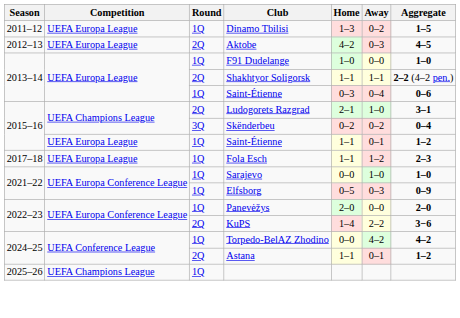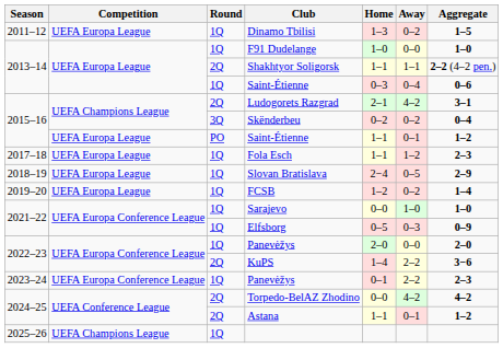 <table class="wikitable">
 <tr>
 <th>Season</th>
 <th>Competition</th>
 <th>Round</th>
 <th>Club</th>
 <th>Home</th>
 <th>Away</th>
 <th>Aggregate</th>
 </tr>
 <tr>
 <td>2011–12</td>
 <td><a href='#'>UEFA Europa League</a></td>
 <td><a href='#'>1Q</a></td>
 <td> <a href='#'>Dinamo Tbilisi</a></td>
 <td bgcolor="#fdd" style="text-align:center;">1–3</td>
 <td bgcolor="#fdd" style="text-align:center;">0–2</td>
 <td style="text-align:center;"><strong>1–5</strong></td>
-</tr>
-<tr>
-<td>2012–13</td>
-<td><a href='#'>UEFA Europa League</a></td>
-<td><a href='#'>2Q</a></td>
-<td> <a href='#'>Aktobe</a></td>
-<td bgcolor="#dfd" style="text-align:center;">4–2</td>
-<td bgcolor="#fdd" style="text-align:center;">0–3</td>
-<td style="text-align:center;"><strong>4–5</strong></td>
 </tr>
 <tr>
 <td rowspan="3">2013–14</td>
 <td rowspan="3"><a href='#'>UEFA Europa League</a></td>
 <td><a href='#'>1Q</a></td>
 <td> <a href='#'>F91 Dudelange</a></td>
 <td bgcolor="#dfd" style="text-align:center;">1–0</td>
 <td bgcolor="#ffd" style="text-align:center;">0–0</td>
 <td style="text-align:center;"><strong>1–0</strong></td>
 </tr>
 <tr>
 <td><a href='#'>2Q</a></td>
 <td> <a href='#'>Shakhtyor Soligorsk</a></td>
 <td bgcolor="#ffd" style="text-align:center;">1–1</td>
 <td bgcolor="#ffd" style="text-align:center;">1–1</td>
 <td style="text-align:center;"><strong>2–2</strong> (4–2 <a href='#'>pen.</a>)</td>
 </tr>
 <tr>
 <td><a href='#'>1Q</a></td>
 <td> <a href='#'>Saint-Étienne</a></td>
 <td bgcolor="#fdd" style="text-align:center;">0–3</td>
 <td bgcolor="#fdd" style="text-align:center;">0–4</td>
 <td style="text-align:center;"><strong>0–6</strong></td>
 </tr>
 <tr>
 <td rowspan="3">2015–16</td>
 <td rowspan="2"><a href='#'>UEFA Champions League</a></td>
 <td><a href='#'>2Q</a></td>
 <td> <a href='#'>Ludogorets Razgrad</a></td>
 <td bgcolor="#dfd" style="text-align:center;">2–1</td>
-<td bgcolor="#dfd" style="text-align:center;">1–0</td>
+<td bgcolor="#dfd" style="text-align:center;">4–2</td>
 <td style="text-align:center;"><strong>3–1</strong></td>
 </tr>
 <tr>
 <td><a href='#'>3Q</a></td>
 <td> <a href='#'>Skënderbeu</a></td>
 <td bgcolor="#fdd" style="text-align:center;">0–2</td>
 <td bgcolor="#fdd" style="text-align:center;">0–2</td>
 <td style="text-align:center;"><strong>0–4</strong></td>
 </tr>
 <tr>
 <td><a href='#'>UEFA Europa League</a></td>
-<td><a href='#'>1Q</a></td>
+<td><a href='#'>PO</a></td>
 <td> <a href='#'>Saint-Étienne</a></td>
 <td bgcolor="#ffd" style="text-align:center;">1–1</td>
 <td bgcolor="#fdd" style="text-align:center;">0–1</td>
 <td style="text-align:center;"><strong>1–2</strong></td>
 </tr>
 <tr>
 <td>2017–18</td>
 <td><a href='#'>UEFA Europa League</a></td>
 <td><a href='#'>1Q</a></td>
 <td> <a href='#'>Fola Esch</a></td>
 <td bgcolor="#ffd" style="text-align:center;">1–1</td>
 <td bgcolor="#fdd" style="text-align:center;">1–2</td>
 <td style="text-align:center;"><strong>2–3</strong></td>
+</tr>
+<tr>
+<td>2018–19</td>
+<td><a href='#'>UEFA Europa League</a></td>
+<td><a href='#'>1Q</a></td>
+<td> <a href='#'>Slovan Bratislava</a></td>
+<td bgcolor="#fdd" style="text-align:center;">2−4</td>
+<td bgcolor="#fdd" style="text-align:center;">0–5</td>
+<td style="text-align:center;"><strong>2–9</strong></td>
+</tr>
+<tr>
+<td>2019–20</td>
+<td><a href='#'>UEFA Europa League</a></td>
+<td><a href='#'>1Q</a></td>
+<td> <a href='#'>FCSB</a></td>
+<td bgcolor="#fdd" style="text-align:center;">1–2</td>
+<td bgcolor="#fdd" style="text-align:center;">0–2</td>
+<td style="text-align:center;"><strong>1–4</strong></td>
 </tr>
 <tr>
 <td rowspan="2">2021–22</td>
 <td rowspan="2"><a href='#'>UEFA Europa Conference League</a></td>
 <td><a href='#'>1Q</a></td>
 <td> <a href='#'>Sarajevo</a></td>
 <td bgcolor="#ffd" style="text-align:center;">0–0</td>
 <td bgcolor="#dfd" style="text-align:center;">1–0</td>
 <td style="text-align:center;"><strong>1–0</strong></td>
 </tr>
 <tr>
 <td><a href='#'>1Q</a></td>
 <td> <a href='#'>Elfsborg</a></td>
 <td bgcolor="#fdd" style="text-align:center;">0–5</td>
 <td bgcolor="#fdd" style="text-align:center;">0–3</td>
 <td style="text-align:center;"><strong>0–9</strong></td>
 </tr>
 <tr>
 <td rowspan=2>2022–23</td>
 <td rowspan=2><a href='#'>UEFA Europa Conference League</a></td>
 <td><a href='#'>1Q</a></td>
 <td> <a href='#'>Panevėžys</a></td>
 <td bgcolor="#dfd" style="text-align:center;">2–0</td>
 <td bgcolor="#ffd" style="text-align:center;">0–0</td>
 <td style="text-align:center;"><strong>2–0</strong></td>
 </tr>
 <tr>
 <td><a href='#'>2Q</a></td>
 <td> <a href='#'>KuPS</a></td>
 <td bgcolor="#fdd" style="text-align:center;">1–4</td>
 <td bgcolor="#ffd" style="text-align:center;">2–2</td>
 <td style="text-align:center;"><strong>3−6</strong></td>
 </tr>
 <tr>
+<td>2023–24</td>
+<td><a href='#'>UEFA Europa Conference League</a></td>
+<td><a href='#'>1Q</a></td>
+<td> <a href='#'>Panevėžys</a></td>
+<td bgcolor="#fdd" style="text-align:center;">0–1</td>
+<td bgcolor="#ffd" style="text-align:center;">2–2</td>
+<td style="text-align:center;"><strong>2–3</strong></td>
+</tr>
+<tr>
 <td rowspan="2">2024–25</td>
 <td rowspan="2"><a href='#'>UEFA Conference League</a></td>
-<td><a href='#'>1Q</a></td>
+<td><a href='#'>2Q</a></td>
 <td> <a href='#'>Torpedo-BelAZ Zhodino</a></td>
 <td bgcolor="#ffd" style="text-align:center;">0–0</td>
 <td bgcolor="#dfd" style="text-align:center;">4–2</td>
 <td style="text-align:center;"><strong>4–2</strong></td>
 </tr>
 <tr>
 <td><a href='#'>2Q</a></td>
 <td> <a href='#'>Astana</a></td>
 <td bgcolor="#ffd" style="text-align:center;">1–1</td>
 <td bgcolor="#fdd" style="text-align:center;">0–1</td>
 <td style="text-align:center;"><strong>1–2</strong></td>
 </tr>
 <tr>
 <td>2025–26</td>
 <td><a href='#'>UEFA Champions League</a></td>
 <td><a href='#'>1Q</a></td>
 <td></td>
 <td style="text-align: center;"></td>
 <td style="text-align: center;"></td>
 <td style="text-align: center;"></td>
 </tr>
 </table>
